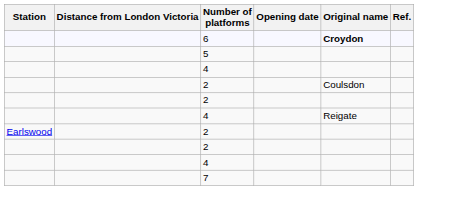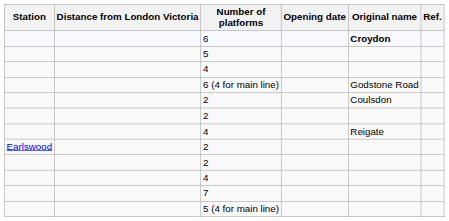 <table class="wikitable sortable collapsible collapsed">
 <tr>
 <th scope="col">Station</th>
 <th scope="col">Distance from London Victoria</th>
 <th scope="col">Number of<br> platforms</th>
 <th scope="col">Opening date</th>
 <th scope="col" class="unsortable">Original name</th>
 <th scope="col" class="unsortable">Ref.</th>
 </tr>
 <tr style="background:#F8F8FF">
 <td></td>
 <td></td>
 <td>6</td>
 <td></td>
 <td><strong>Croydon</strong></td>
 <td></td>
 </tr>
 <tr>
 <td></td>
 <td></td>
 <td>5</td>
 <td></td>
 <td></td>
 <td></td>
 </tr>
 <tr>
 <td></td>
 <td></td>
 <td>4</td>
 <td></td>
 <td></td>
+<td></td>
+</tr>
+<tr>
+<td></td>
+<td></td>
+<td>6 (4 for main line)</td>
+<td></td>
+<td>Godstone Road</td>
 <td></td>
 </tr>
 <tr>
 <td></td>
 <td></td>
 <td>2</td>
 <td></td>
 <td>Coulsdon</td>
 <td></td>
 </tr>
 <tr>
 <td></td>
 <td></td>
 <td>2</td>
 <td></td>
 <td></td>
 <td></td>
 </tr>
 <tr>
 <td></td>
 <td></td>
 <td>4</td>
 <td></td>
 <td>Reigate</td>
 <td></td>
 </tr>
 <tr>
 <td><a href='#'>Earlswood</a></td>
 <td></td>
 <td>2</td>
 <td></td>
 <td></td>
 <td></td>
 </tr>
 <tr>
 <td></td>
 <td></td>
 <td>2</td>
 <td></td>
 <td></td>
 <td></td>
 </tr>
 <tr>
 <td></td>
 <td></td>
 <td>4</td>
 <td></td>
 <td></td>
 <td></td>
 </tr>
 <tr>
 <td></td>
 <td></td>
 <td>7</td>
 <td></td>
 <td></td>
 <td></td>
 </tr>
+<tr>
+<td></td>
+<td></td>
+<td>5 (4 for main line)</td>
+<td></td>
+<td></td>
+<td></td>
+</tr>
 </table>
